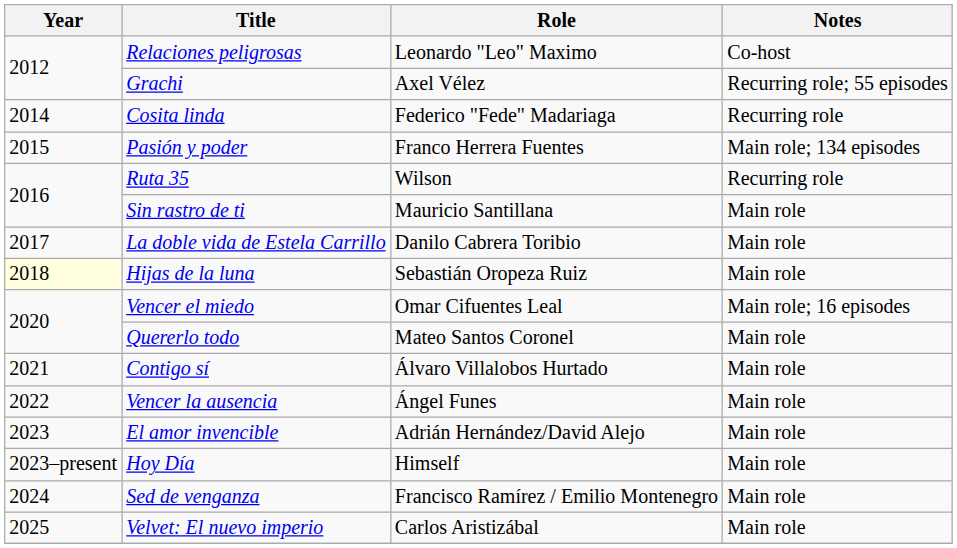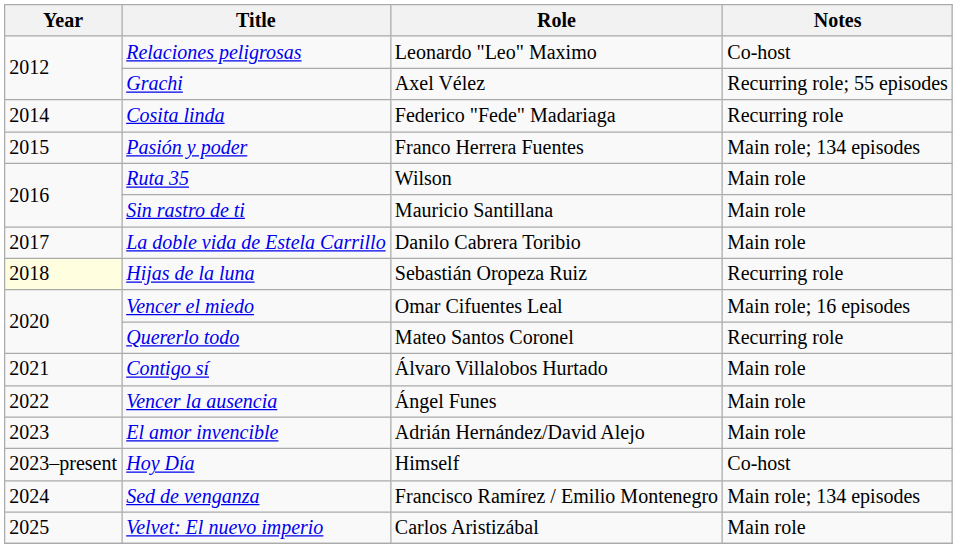 <table class="wikitable">
 <tr>
 <th>Year</th>
 <th>Title</th>
 <th>Role</th>
 <th>Notes</th>
 </tr>
 <tr>
 <td rowspan=2>2012</td>
 <td><em><a href='#'>Relaciones peligrosas</a></em></td>
 <td>Leonardo "Leo" Maximo</td>
 <td>Co-host</td>
 </tr>
 <tr>
 <td><em><a href='#'>Grachi</a></em></td>
 <td>Axel Vélez</td>
 <td>Recurring role; 55 episodes</td>
 </tr>
 <tr>
 <td>2014</td>
 <td><em><a href='#'>Cosita linda</a></em></td>
 <td>Federico "Fede" Madariaga</td>
 <td>Recurring role</td>
 </tr>
 <tr>
 <td>2015</td>
 <td><em><a href='#'>Pasión y poder</a></em></td>
 <td>Franco Herrera Fuentes</td>
 <td>Main role; 134 episodes</td>
 </tr>
 <tr>
 <td rowspan=2>2016</td>
 <td><em><a href='#'>Ruta 35</a></em></td>
 <td>Wilson</td>
-<td>Recurring role</td>
+<td>Main role</td>
 </tr>
 <tr>
 <td><em><a href='#'>Sin rastro de ti</a></em></td>
 <td>Mauricio Santillana</td>
 <td>Main role</td>
 </tr>
 <tr>
 <td>2017</td>
 <td><em><a href='#'>La doble vida de Estela Carrillo</a></em></td>
 <td>Danilo Cabrera Toribio</td>
 <td>Main role</td>
 </tr>
 <tr>
 <td style="background: lightyellow;">2018</td>
 <td><em><a href='#'>Hijas de la luna</a></em></td>
 <td>Sebastián Oropeza Ruiz</td>
-<td>Main role</td>
+<td>Recurring role</td>
 </tr>
 <tr>
 <td rowspan=2>2020</td>
 <td><em><a href='#'>Vencer el miedo</a></em></td>
 <td>Omar Cifuentes Leal</td>
 <td>Main role; 16 episodes</td>
 </tr>
 <tr>
 <td><em><a href='#'>Quererlo todo</a></em></td>
 <td>Mateo Santos Coronel</td>
-<td>Main role</td>
+<td>Recurring role</td>
 </tr>
 <tr>
 <td>2021</td>
 <td><em><a href='#'>Contigo sí</a></em></td>
 <td>Álvaro Villalobos Hurtado</td>
 <td>Main role</td>
 </tr>
 <tr>
 <td>2022</td>
 <td><em><a href='#'>Vencer la ausencia</a></em></td>
 <td>Ángel Funes</td>
 <td>Main role</td>
 </tr>
 <tr>
 <td>2023</td>
 <td><em><a href='#'>El amor invencible</a></em></td>
 <td>Adrián Hernández/David Alejo</td>
 <td>Main role</td>
 </tr>
 <tr>
 <td>2023–present</td>
 <td><em><a href='#'>Hoy Día</a></em></td>
 <td>Himself</td>
-<td>Main role</td>
+<td>Co-host</td>
 </tr>
 <tr>
 <td>2024</td>
 <td><em><a href='#'>Sed de venganza</a></em></td>
 <td>Francisco Ramírez / Emilio Montenegro</td>
-<td>Main role</td>
+<td>Main role; 134 episodes</td>
 </tr>
 <tr>
 <td>2025</td>
 <td><em><a href='#'>Velvet: El nuevo imperio</a></em></td>
 <td>Carlos Aristizábal</td>
 <td>Main role</td>
 </tr>
 <tr>
 </tr>
 </table>
